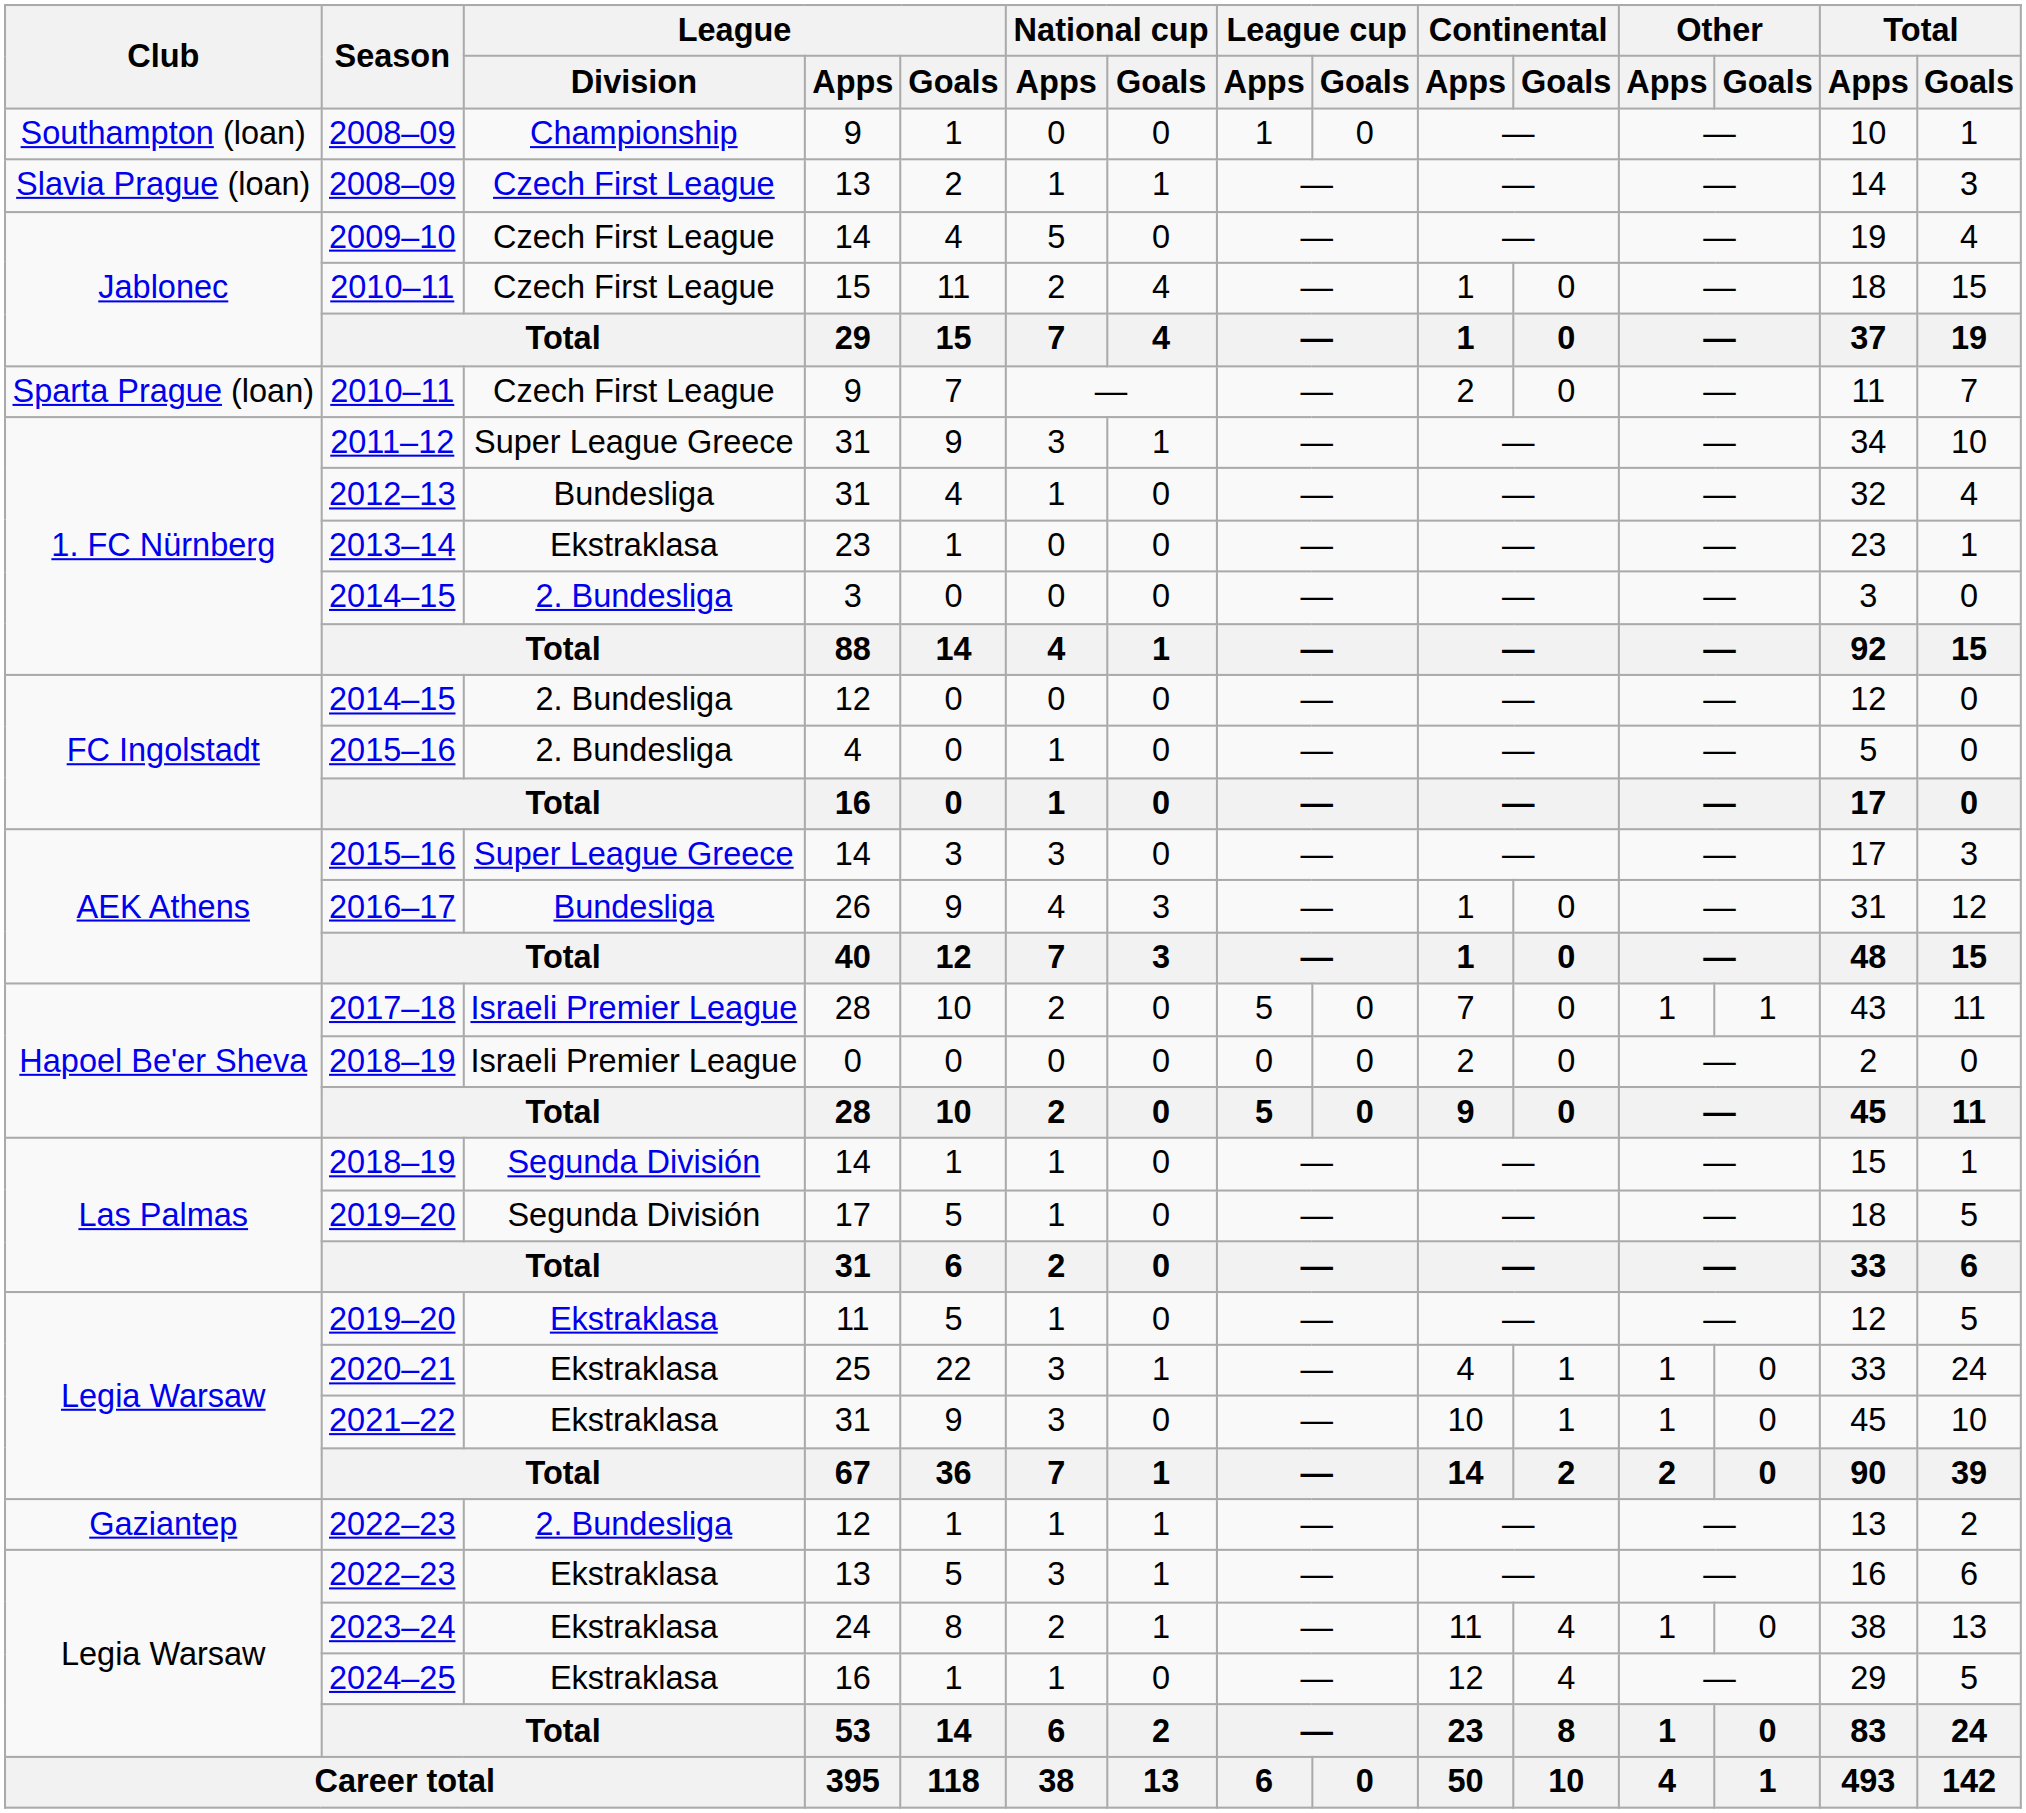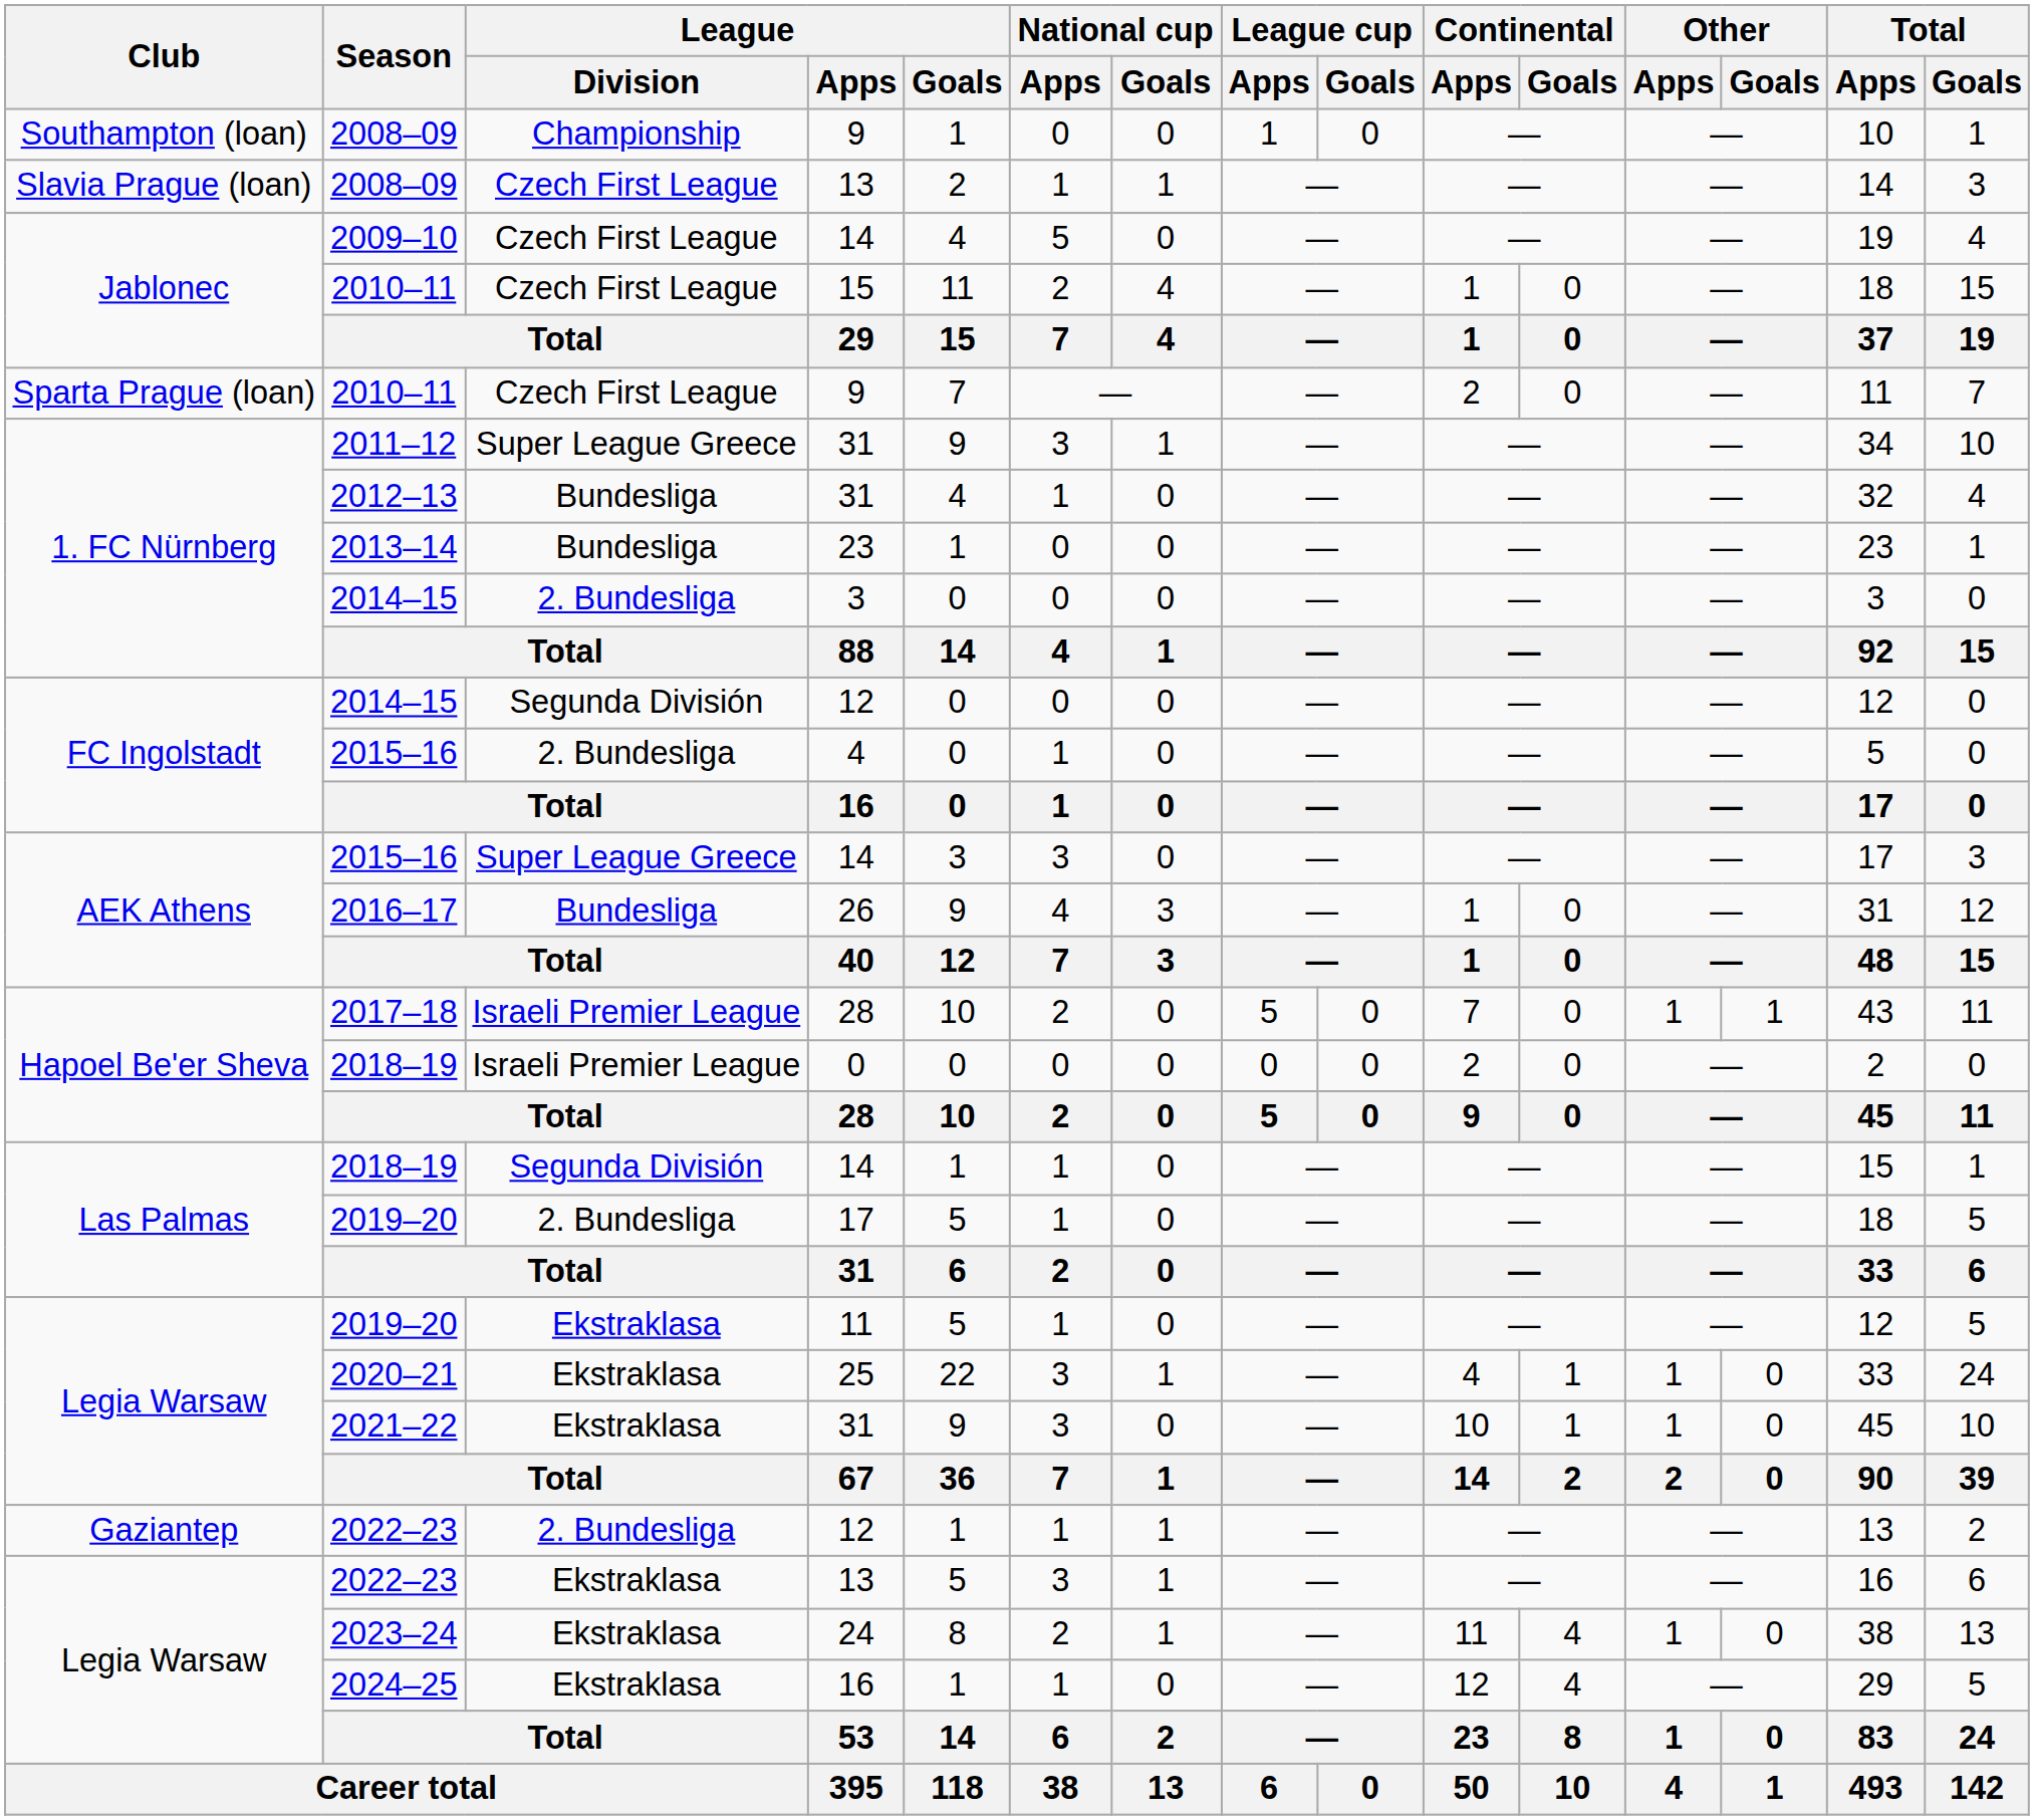 <table class="wikitable" style="text-align:center">
 <tr>
 <th rowspan="2">Club</th>
 <th rowspan="2">Season</th>
 <th colspan="3">League</th>
 <th colspan="2">National cup</th>
 <th colspan="2">League cup</th>
 <th colspan="2">Continental</th>
 <th colspan="2">Other</th>
 <th colspan="2">Total</th>
 </tr>
 <tr>
 <th>Division</th>
 <th>Apps</th>
 <th>Goals</th>
 <th>Apps</th>
 <th>Goals</th>
 <th>Apps</th>
 <th>Goals</th>
 <th>Apps</th>
 <th>Goals</th>
 <th>Apps</th>
 <th>Goals</th>
 <th>Apps</th>
 <th>Goals</th>
 </tr>
 <tr>
 <td><a href='#'>Southampton</a> (loan)</td>
 <td><a href='#'>2008–09</a></td>
 <td><a href='#'>Championship</a></td>
 <td>9</td>
 <td>1</td>
 <td>0</td>
 <td>0</td>
 <td>1</td>
 <td>0</td>
 <td colspan="2">—</td>
 <td colspan="2">—</td>
 <td>10</td>
 <td>1</td>
 </tr>
 <tr>
 <td><a href='#'>Slavia Prague</a> (loan)</td>
 <td><a href='#'>2008–09</a></td>
 <td><a href='#'>Czech First League</a></td>
 <td>13</td>
 <td>2</td>
 <td>1</td>
 <td>1</td>
 <td colspan="2">—</td>
 <td colspan="2">—</td>
 <td colspan="2">—</td>
 <td>14</td>
 <td>3</td>
 </tr>
 <tr>
 <td rowspan="3"><a href='#'>Jablonec</a></td>
 <td><a href='#'>2009–10</a></td>
 <td>Czech First League</td>
 <td>14</td>
 <td>4</td>
 <td>5</td>
 <td>0</td>
 <td colspan="2">—</td>
 <td colspan="2">—</td>
 <td colspan="2">—</td>
 <td>19</td>
 <td>4</td>
 </tr>
 <tr>
 <td><a href='#'>2010–11</a></td>
 <td>Czech First League</td>
 <td>15</td>
 <td>11</td>
 <td>2</td>
 <td>4</td>
 <td colspan="2">—</td>
 <td>1</td>
 <td>0</td>
 <td colspan="2">—</td>
 <td>18</td>
 <td>15</td>
 </tr>
 <tr>
 <th colspan="2">Total</th>
 <th>29</th>
 <th>15</th>
 <th>7</th>
 <th>4</th>
 <th colspan="2">—</th>
 <th>1</th>
 <th>0</th>
 <th colspan="2">—</th>
 <th>37</th>
 <th>19</th>
 </tr>
 <tr>
 <td><a href='#'>Sparta Prague</a> (loan)</td>
 <td><a href='#'>2010–11</a></td>
 <td>Czech First League</td>
 <td>9</td>
 <td>7</td>
 <td colspan="2">—</td>
 <td colspan="2">—</td>
 <td>2</td>
 <td>0</td>
 <td colspan="2">—</td>
 <td>11</td>
 <td>7</td>
 </tr>
 <tr>
 <td rowspan="5"><a href='#'>1. FC Nürnberg</a></td>
 <td><a href='#'>2011–12</a></td>
 <td>Super League Greece</td>
 <td>31</td>
 <td>9</td>
 <td>3</td>
 <td>1</td>
 <td colspan="2">—</td>
 <td colspan="2">—</td>
 <td colspan="2">—</td>
 <td>34</td>
 <td>10</td>
 </tr>
 <tr>
 <td><a href='#'>2012–13</a></td>
 <td>Bundesliga</td>
 <td>31</td>
 <td>4</td>
 <td>1</td>
 <td>0</td>
 <td colspan="2">—</td>
 <td colspan="2">—</td>
 <td colspan="2">—</td>
 <td>32</td>
 <td>4</td>
 </tr>
 <tr>
 <td><a href='#'>2013–14</a></td>
-<td>Ekstraklasa</td>
+<td>Bundesliga</td>
 <td>23</td>
 <td>1</td>
 <td>0</td>
 <td>0</td>
 <td colspan="2">—</td>
 <td colspan="2">—</td>
 <td colspan="2">—</td>
 <td>23</td>
 <td>1</td>
 </tr>
 <tr>
 <td><a href='#'>2014–15</a></td>
 <td><a href='#'>2. Bundesliga</a></td>
 <td>3</td>
 <td>0</td>
 <td>0</td>
 <td>0</td>
 <td colspan="2">—</td>
 <td colspan="2">—</td>
 <td colspan="2">—</td>
 <td>3</td>
 <td>0</td>
 </tr>
 <tr>
 <th colspan="2">Total</th>
 <th>88</th>
 <th>14</th>
 <th>4</th>
 <th>1</th>
 <th colspan="2">—</th>
 <th colspan="2">—</th>
 <th colspan="2">—</th>
 <th>92</th>
 <th>15</th>
 </tr>
 <tr>
 <td rowspan="3"><a href='#'>FC Ingolstadt</a></td>
 <td><a href='#'>2014–15</a></td>
-<td>2. Bundesliga</td>
+<td>Segunda División</td>
 <td>12</td>
 <td>0</td>
 <td>0</td>
 <td>0</td>
 <td colspan="2">—</td>
 <td colspan="2">—</td>
 <td colspan="2">—</td>
 <td>12</td>
 <td>0</td>
 </tr>
 <tr>
 <td><a href='#'>2015–16</a></td>
 <td>2. Bundesliga</td>
 <td>4</td>
 <td>0</td>
 <td>1</td>
 <td>0</td>
 <td colspan="2">—</td>
 <td colspan="2">—</td>
 <td colspan="2">—</td>
 <td>5</td>
 <td>0</td>
 </tr>
 <tr>
 <th colspan="2">Total</th>
 <th>16</th>
 <th>0</th>
 <th>1</th>
 <th>0</th>
 <th colspan="2">—</th>
 <th colspan="2">—</th>
 <th colspan="2">—</th>
 <th>17</th>
 <th>0</th>
 </tr>
 <tr>
 <td rowspan="3"><a href='#'>AEK Athens</a></td>
 <td><a href='#'>2015–16</a></td>
 <td><a href='#'>Super League Greece</a></td>
 <td>14</td>
 <td>3</td>
 <td>3</td>
 <td>0</td>
 <td colspan="2">—</td>
 <td colspan="2">—</td>
 <td colspan="2">—</td>
 <td>17</td>
 <td>3</td>
 </tr>
 <tr>
 <td><a href='#'>2016–17</a></td>
 <td><a href='#'>Bundesliga</a></td>
 <td>26</td>
 <td>9</td>
 <td>4</td>
 <td>3</td>
 <td colspan="2">—</td>
 <td>1</td>
 <td>0</td>
 <td colspan="2">—</td>
 <td>31</td>
 <td>12</td>
 </tr>
 <tr>
 <th colspan="2">Total</th>
 <th>40</th>
 <th>12</th>
 <th>7</th>
 <th>3</th>
 <th colspan="2">—</th>
 <th>1</th>
 <th>0</th>
 <th colspan="2">—</th>
 <th>48</th>
 <th>15</th>
 </tr>
 <tr>
 <td rowspan="3"><a href='#'>Hapoel Be'er Sheva</a></td>
 <td><a href='#'>2017–18</a></td>
 <td><a href='#'>Israeli Premier League</a></td>
 <td>28</td>
 <td>10</td>
 <td>2</td>
 <td>0</td>
 <td>5</td>
 <td>0</td>
 <td>7</td>
 <td>0</td>
 <td>1</td>
 <td>1</td>
 <td>43</td>
 <td>11</td>
 </tr>
 <tr>
 <td><a href='#'>2018–19</a></td>
 <td>Israeli Premier League</td>
 <td>0</td>
 <td>0</td>
 <td>0</td>
 <td>0</td>
 <td>0</td>
 <td>0</td>
 <td>2</td>
 <td>0</td>
 <td colspan="2">—</td>
 <td>2</td>
 <td>0</td>
 </tr>
 <tr>
 <th colspan="2">Total</th>
 <th>28</th>
 <th>10</th>
 <th>2</th>
 <th>0</th>
 <th>5</th>
 <th>0</th>
 <th>9</th>
 <th>0</th>
 <th colspan="2">—</th>
 <th>45</th>
 <th>11</th>
 </tr>
 <tr>
 <td rowspan="3"><a href='#'>Las Palmas</a></td>
 <td><a href='#'>2018–19</a></td>
 <td><a href='#'>Segunda División</a></td>
 <td>14</td>
 <td>1</td>
 <td>1</td>
 <td>0</td>
 <td colspan="2">—</td>
 <td colspan="2">—</td>
 <td colspan="2">—</td>
 <td>15</td>
 <td>1</td>
 </tr>
 <tr>
 <td><a href='#'>2019–20</a></td>
-<td>Segunda División</td>
+<td>2. Bundesliga</td>
 <td>17</td>
 <td>5</td>
 <td>1</td>
 <td>0</td>
 <td colspan="2">—</td>
 <td colspan="2">—</td>
 <td colspan="2">—</td>
 <td>18</td>
 <td>5</td>
 </tr>
 <tr>
 <th colspan="2">Total</th>
 <th>31</th>
 <th>6</th>
 <th>2</th>
 <th>0</th>
 <th colspan="2">—</th>
 <th colspan="2">—</th>
 <th colspan="2">—</th>
 <th>33</th>
 <th>6</th>
 </tr>
 <tr>
 <td rowspan="4"><a href='#'>Legia Warsaw</a></td>
 <td><a href='#'>2019–20</a></td>
 <td><a href='#'>Ekstraklasa</a></td>
 <td>11</td>
 <td>5</td>
 <td>1</td>
 <td>0</td>
 <td colspan="2">—</td>
 <td colspan="2">—</td>
 <td colspan="2">—</td>
 <td>12</td>
 <td>5</td>
 </tr>
 <tr>
 <td><a href='#'>2020–21</a></td>
 <td>Ekstraklasa</td>
 <td>25</td>
 <td>22</td>
 <td>3</td>
 <td>1</td>
 <td colspan="2">—</td>
 <td>4</td>
 <td>1</td>
 <td>1</td>
 <td>0</td>
 <td>33</td>
 <td>24</td>
 </tr>
 <tr>
 <td><a href='#'>2021–22</a></td>
 <td>Ekstraklasa</td>
 <td>31</td>
 <td>9</td>
 <td>3</td>
 <td>0</td>
 <td colspan="2">—</td>
 <td>10</td>
 <td>1</td>
 <td>1</td>
 <td>0</td>
 <td>45</td>
 <td>10</td>
 </tr>
 <tr>
 <th colspan="2">Total</th>
 <th>67</th>
 <th>36</th>
 <th>7</th>
 <th>1</th>
 <th colspan="2">—</th>
 <th>14</th>
 <th>2</th>
 <th>2</th>
 <th>0</th>
 <th>90</th>
 <th>39</th>
 </tr>
 <tr>
 <td><a href='#'>Gaziantep</a></td>
 <td><a href='#'>2022–23</a></td>
 <td><a href='#'>2. Bundesliga</a></td>
 <td>12</td>
 <td>1</td>
 <td>1</td>
 <td>1</td>
 <td colspan="2">—</td>
 <td colspan="2">—</td>
 <td colspan="2">—</td>
 <td>13</td>
 <td>2</td>
 </tr>
 <tr>
 <td rowspan="4">Legia Warsaw</td>
 <td><a href='#'>2022–23</a></td>
 <td>Ekstraklasa</td>
 <td>13</td>
 <td>5</td>
 <td>3</td>
 <td>1</td>
 <td colspan="2">—</td>
 <td colspan="2">—</td>
 <td colspan="2">—</td>
 <td>16</td>
 <td>6</td>
 </tr>
 <tr>
 <td><a href='#'>2023–24</a></td>
 <td>Ekstraklasa</td>
 <td>24</td>
 <td>8</td>
 <td>2</td>
 <td>1</td>
 <td colspan="2">—</td>
 <td>11</td>
 <td>4</td>
 <td>1</td>
 <td>0</td>
 <td>38</td>
 <td>13</td>
 </tr>
 <tr>
 <td><a href='#'>2024–25</a></td>
 <td>Ekstraklasa</td>
 <td>16</td>
 <td>1</td>
 <td>1</td>
 <td>0</td>
 <td colspan="2">—</td>
 <td>12</td>
 <td>4</td>
 <td colspan="2">—</td>
 <td>29</td>
 <td>5</td>
 </tr>
 <tr>
 <th colspan="2">Total</th>
 <th>53</th>
 <th>14</th>
 <th>6</th>
 <th>2</th>
 <th colspan="2">—</th>
 <th>23</th>
 <th>8</th>
 <th>1</th>
 <th>0</th>
 <th>83</th>
 <th>24</th>
 </tr>
 <tr>
 <th colspan="3">Career total</th>
 <th>395</th>
 <th>118</th>
 <th>38</th>
 <th>13</th>
 <th>6</th>
 <th>0</th>
 <th>50</th>
 <th>10</th>
 <th>4</th>
 <th>1</th>
 <th>493</th>
 <th>142</th>
 </tr>
 </table>
